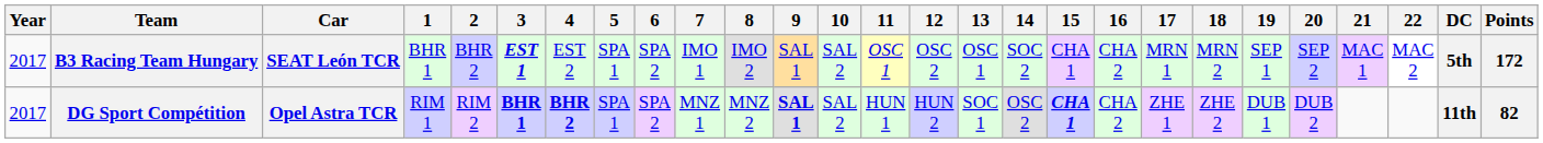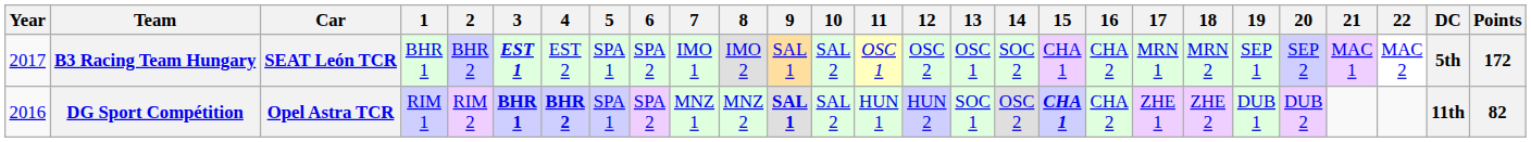 <table class="wikitable" style="text-align:center; font-size:85%">
 <tr>
 <th>Year</th>
 <th>Team</th>
 <th>Car</th>
 <th>1</th>
 <th>2</th>
 <th>3</th>
 <th>4</th>
 <th>5</th>
 <th>6</th>
 <th>7</th>
 <th>8</th>
 <th>9</th>
 <th>10</th>
 <th>11</th>
 <th>12</th>
 <th>13</th>
 <th>14</th>
 <th>15</th>
 <th>16</th>
 <th>17</th>
 <th>18</th>
 <th>19</th>
 <th>20</th>
 <th>21</th>
 <th>22</th>
 <th>DC</th>
 <th>Points</th>
 </tr>
 <tr>
 <td><a href='#'>2017</a></td>
 <th><a href='#'>B3 Racing Team Hungary</a></th>
 <th><a href='#'>SEAT León TCR</a></th>
 <td style="background:#DFFFDF;"><a href='#'>BHR<br>1</a><br></td>
 <td style="background:#CFCFFF;"><a href='#'>BHR<br>2</a><br></td>
 <td style="background:#DFFFDF;"><strong><em><a href='#'>EST<br>1</a></em></strong><br></td>
 <td style="background:#DFFFDF;"><a href='#'>EST<br>2</a><br></td>
 <td style="background:#DFFFDF;"><a href='#'>SPA<br>1</a><br></td>
 <td style="background:#DFFFDF;"><a href='#'>SPA<br>2</a><br></td>
 <td style="background:#DFFFDF;"><a href='#'>IMO<br>1</a><br></td>
 <td style="background:#DFDFDF;"><a href='#'>IMO<br>2</a><br></td>
 <td style="background:#FFDF9F;"><a href='#'>SAL<br>1</a><br></td>
 <td style="background:#DFFFDF;"><a href='#'>SAL<br>2</a><br></td>
 <td style="background:#FFFFBF;"><em><a href='#'>OSC<br>1</a></em><br></td>
 <td style="background:#DFFFDF;"><a href='#'>OSC<br>2</a><br></td>
 <td style="background:#DFFFDF;"><a href='#'>OSC<br>1</a><br></td>
 <td style="background:#DFFFDF;"><a href='#'>SOC<br>2</a><br></td>
 <td style="background:#EFCFFF;"><a href='#'>CHA<br>1</a><br></td>
 <td style="background:#DFFFDF;"><a href='#'>CHA<br>2</a><br></td>
 <td style="background:#DFFFDF;"><a href='#'>MRN<br>1</a><br></td>
 <td style="background:#DFFFDF;"><a href='#'>MRN<br>2</a><br></td>
 <td style="background:#DFFFDF;"><a href='#'>SEP<br>1</a><br></td>
 <td style="background:#CFCFFF;"><a href='#'>SEP<br>2</a><br></td>
 <td style="background:#EFCFFF;"><a href='#'>MAC<br>1</a><br></td>
 <td style="background:#FFFFFF;"><a href='#'>MAC<br>2</a><br></td>
 <th>5th</th>
 <th>172</th>
 </tr>
 <tr>
-<td><a href='#'>2017</a></td>
+<td><a href='#'>2016</a></td>
 <th><a href='#'>DG Sport Compétition</a></th>
 <th><a href='#'>Opel Astra TCR</a></th>
 <td style="background:#CFCFFF;"><a href='#'>RIM<br>1</a><br></td>
 <td style="background:#EFCFFF;"><a href='#'>RIM<br>2</a><br></td>
 <td style="background:#CFCFFF;"><strong><a href='#'>BHR<br>1</a></strong><br></td>
 <td style="background:#CFCFFF;"><strong><a href='#'>BHR<br>2</a><br></strong></td>
 <td style="background:#CFCFFF;"><a href='#'>SPA<br>1</a><br></td>
 <td style="background:#EFCFFF;"><a href='#'>SPA<br>2</a><br></td>
 <td style="background:#DFFFDF;"><a href='#'>MNZ<br>1</a><br></td>
 <td style="background:#DFFFDF;"><a href='#'>MNZ<br>2</a><br></td>
 <td style="background:#DFDFDF;"><strong><a href='#'>SAL<br>1</a></strong><br></td>
 <td style="background:#DFFFDF;"><a href='#'>SAL<br>2</a><br></td>
 <td style="background:#DFFFDF;"><a href='#'>HUN<br>1</a><br></td>
 <td style="background:#CFCFFF;"><a href='#'>HUN<br>2</a><br></td>
 <td style="background:#DFFFDF;"><a href='#'>SOC<br>1</a><br></td>
 <td style="background:#DFDFDF;"><a href='#'>OSC<br>2</a><br></td>
 <td style="background:#CFCFFF;"><strong><em><a href='#'>CHA<br>1</a></em></strong><br></td>
 <td style="background:#DFFFDF;"><a href='#'>CHA<br>2</a><br></td>
 <td style="background:#EFCFFF;"><a href='#'>ZHE<br>1</a><br></td>
 <td style="background:#EFCFFF;"><a href='#'>ZHE<br>2</a><br></td>
 <td style="background:#DFFFDF;"><a href='#'>DUB<br>1</a><br></td>
 <td style="background:#EFCFFF;"><a href='#'>DUB<br>2</a><br></td>
 <td></td>
 <td></td>
 <th>11th</th>
 <th>82</th>
 </tr>
 </table>
